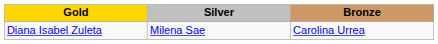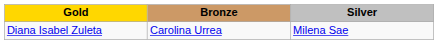 <table class="wikitable" style="text-align:left">
 <tr align="center">
 <td width=200 bgcolor=gold><strong>Gold</strong></td>
+<td width=200 bgcolor=CC9966><strong>Bronze</strong></td>
 <td width=200 bgcolor=silver><strong>Silver</strong></td>
-<td width=200 bgcolor=CC9966><strong>Bronze</strong></td>
 </tr>
 <tr>
 <td><a href='#'>Diana Isabel Zuleta</a><br><em></em></td>
+<td><a href='#'>Carolina Urrea</a><br><em></em></td>
 <td><a href='#'>Milena Sae</a><br><em></em></td>
-<td><a href='#'>Carolina Urrea</a><br><em></em></td>
 </tr>
 </table>
